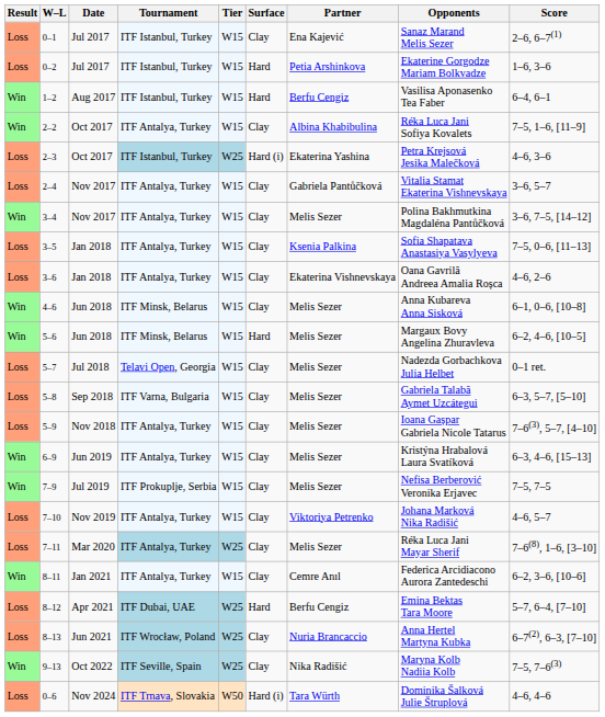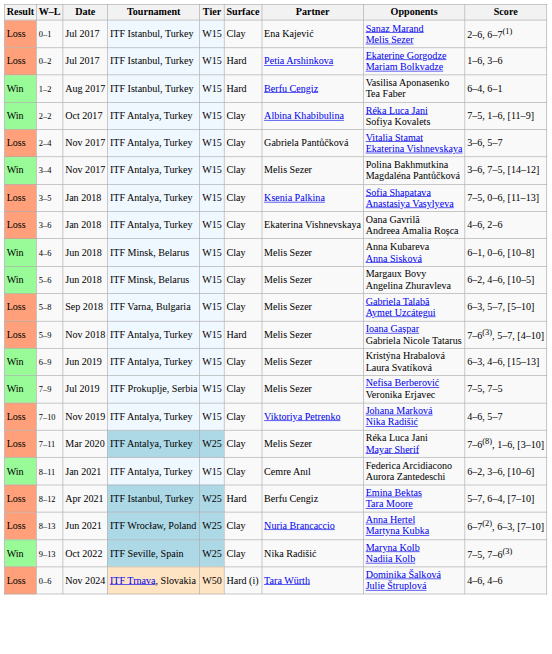 <table class="sortable wikitable">
 <tr>
 <th>Result</th>
 <th class="unsortable">W–L</th>
 <th>Date</th>
 <th>Tournament</th>
 <th>Tier</th>
 <th>Surface</th>
 <th>Partner</th>
 <th>Opponents</th>
 <th class="unsortable">Score</th>
 </tr>
 <tr>
 <td style="background:#ffa07a;">Loss</td>
 <td><small>0–1</small></td>
 <td>Jul 2017</td>
 <td bgcolor=#f0f8ff>ITF Istanbul, Turkey</td>
 <td bgcolor=#f0f8ff>W15</td>
 <td>Clay</td>
 <td> Ena Kajević</td>
 <td> <a href='#'>Sanaz Marand</a> <br>  <a href='#'>Melis Sezer</a></td>
 <td>2–6, 6–7<sup>(1)</sup></td>
 </tr>
 <tr>
 <td style="background:#ffa07a;">Loss</td>
 <td><small>0–2</small></td>
 <td>Jul 2017</td>
 <td bgcolor=#f0f8ff>ITF Istanbul, Turkey</td>
 <td bgcolor=#f0f8ff>W15</td>
 <td>Hard</td>
 <td> <a href='#'>Petia Arshinkova</a></td>
 <td> <a href='#'>Ekaterine Gorgodze</a> <br>  <a href='#'>Mariam Bolkvadze</a></td>
 <td>1–6, 3–6</td>
 </tr>
 <tr>
 <td style="background:#98fb98;">Win</td>
 <td><small>1–2</small></td>
 <td>Aug 2017</td>
 <td bgcolor=#f0f8ff>ITF Istanbul, Turkey</td>
 <td bgcolor=#f0f8ff>W15</td>
 <td>Hard</td>
 <td> <a href='#'>Berfu Cengiz</a></td>
 <td> Vasilisa Aponasenko <br>  Tea Faber</td>
 <td>6–4, 6–1</td>
 </tr>
 <tr>
 <td style="background:#98fb98;">Win</td>
 <td><small>2–2</small></td>
 <td>Oct 2017</td>
 <td bgcolor=#f0f8ff>ITF Antalya, Turkey</td>
 <td bgcolor=#f0f8ff>W15</td>
 <td>Clay</td>
 <td> <a href='#'>Albina Khabibulina</a></td>
 <td> <a href='#'>Réka Luca Jani</a> <br>  Sofiya Kovalets</td>
 <td>7–5, 1–6, [11–9]</td>
-</tr>
-<tr>
-<td style="background:#ffa07a;">Loss</td>
-<td><small>2–3</small></td>
-<td>Oct 2017</td>
-<td style="background:lightblue;">ITF Istanbul, Turkey</td>
-<td style="background:lightblue;">W25</td>
-<td>Hard (i)</td>
-<td> Ekaterina Yashina</td>
-<td> <a href='#'>Petra Krejsová</a> <br>  <a href='#'>Jesika Malečková</a></td>
-<td>4–6, 3–6</td>
 </tr>
 <tr>
 <td style="background:#ffa07a;">Loss</td>
 <td><small>2–4</small></td>
 <td>Nov 2017</td>
 <td bgcolor=#f0f8ff>ITF Antalya, Turkey</td>
 <td bgcolor=#f0f8ff>W15</td>
 <td>Clay</td>
 <td> Gabriela Pantůčková</td>
 <td> <a href='#'>Vitalia Stamat</a> <br>  <a href='#'>Ekaterina Vishnevskaya</a></td>
 <td>3–6, 5–7</td>
 </tr>
 <tr>
 <td style="background:#98fb98;">Win</td>
 <td><small>3–4</small></td>
 <td>Nov 2017</td>
 <td bgcolor=#f0f8ff>ITF Antalya, Turkey</td>
 <td bgcolor=#f0f8ff>W15</td>
 <td>Clay</td>
 <td> Melis Sezer</td>
 <td> Polina Bakhmutkina <br>  Magdaléna Pantůčková</td>
 <td>3–6, 7–5, [14–12]</td>
 </tr>
 <tr>
 <td style="background:#ffa07a;">Loss</td>
 <td><small>3–5</small></td>
 <td>Jan 2018</td>
 <td bgcolor=#f0f8ff>ITF Antalya, Turkey</td>
 <td bgcolor=#f0f8ff>W15</td>
 <td>Clay</td>
 <td> <a href='#'>Ksenia Palkina</a></td>
 <td> <a href='#'>Sofia Shapatava</a> <br>  <a href='#'>Anastasiya Vasylyeva</a></td>
 <td>7–5, 0–6, [11–13]</td>
 </tr>
 <tr>
 <td style="background:#ffa07a;">Loss</td>
 <td><small>3–6</small></td>
 <td>Jan 2018</td>
 <td bgcolor=#f0f8ff>ITF Antalya, Turkey</td>
 <td bgcolor=#f0f8ff>W15</td>
 <td>Clay</td>
 <td> Ekaterina Vishnevskaya</td>
 <td> Oana Gavrilă <br>  Andreea Amalia Roșca</td>
 <td>4–6, 2–6</td>
 </tr>
 <tr>
 <td style="background:#98fb98;">Win</td>
 <td><small>4–6</small></td>
 <td>Jun 2018</td>
 <td bgcolor=#f0f8ff>ITF Minsk, Belarus</td>
 <td bgcolor=#f0f8ff>W15</td>
 <td>Clay</td>
 <td> Melis Sezer</td>
 <td> Anna Kubareva <br>  <a href='#'>Anna Sisková</a></td>
 <td>6–1, 0–6, [10–8]</td>
 </tr>
 <tr>
 <td style="background:#98fb98;">Win</td>
 <td><small>5–6</small></td>
 <td>Jun 2018</td>
 <td bgcolor=#f0f8ff>ITF Minsk, Belarus</td>
 <td bgcolor=#f0f8ff>W15</td>
-<td>Hard</td>
+<td>Clay</td>
 <td> Melis Sezer</td>
 <td> Margaux Bovy <br>  Angelina Zhuravleva</td>
 <td>6–2, 4–6, [10–5]</td>
-</tr>
-<tr>
-<td style="background:#ffa07a;">Loss</td>
-<td><small>5–7</small></td>
-<td>Jul 2018</td>
-<td bgcolor=#f0f8ff><a href='#'>Telavi Open</a>, Georgia</td>
-<td bgcolor=#f0f8ff>W15</td>
-<td>Clay</td>
-<td> Melis Sezer</td>
-<td> Nadezda Gorbachkova <br>  <a href='#'>Julia Helbet</a></td>
-<td>0–1 ret.</td>
 </tr>
 <tr>
 <td style="background:#ffa07a;">Loss</td>
 <td><small>5–8</small></td>
 <td>Sep 2018</td>
 <td bgcolor=#f0f8ff>ITF Varna, Bulgaria</td>
 <td bgcolor=#f0f8ff>W15</td>
 <td>Clay</td>
 <td> Melis Sezer</td>
 <td> <a href='#'>Gabriela Talabă</a> <br>  <a href='#'>Aymet Uzcátegui</a></td>
 <td>6–3, 5–7, [5–10]</td>
 </tr>
 <tr>
 <td style="background:#ffa07a;">Loss</td>
 <td><small>5–9</small></td>
 <td>Nov 2018</td>
 <td bgcolor=#f0f8ff>ITF Antalya, Turkey</td>
 <td bgcolor=#f0f8ff>W15</td>
-<td>Clay</td>
+<td>Hard</td>
 <td> Melis Sezer</td>
 <td> <a href='#'>Ioana Gașpar</a> <br>  Gabriela Nicole Tatarus</td>
 <td>7–6<sup>(3)</sup>, 5–7, [4–10]</td>
 </tr>
 <tr>
 <td style="background:#98fb98;">Win</td>
 <td><small>6–9</small></td>
 <td>Jun 2019</td>
 <td bgcolor=#f0f8ff>ITF Antalya, Turkey</td>
 <td bgcolor=#f0f8ff>W15</td>
 <td>Clay</td>
 <td> Melis Sezer</td>
 <td> Kristýna Hrabalová <br>  Laura Svatíková</td>
 <td>6–3, 4–6, [15–13]</td>
 </tr>
 <tr>
 <td style="background:#98fb98;">Win</td>
 <td><small>7–9</small></td>
 <td>Jul 2019</td>
 <td bgcolor=#f0f8ff>ITF Prokuplje, Serbia</td>
 <td bgcolor=#f0f8ff>W15</td>
 <td>Clay</td>
 <td> Melis Sezer</td>
 <td> <a href='#'>Nefisa Berberović</a> <br>  Veronika Erjavec</td>
 <td>7–5, 7–5</td>
 </tr>
 <tr>
 <td style="background:#ffa07a;">Loss</td>
 <td><small>7–10</small></td>
 <td>Nov 2019</td>
 <td bgcolor=#f0f8ff>ITF Antalya, Turkey</td>
 <td bgcolor=#f0f8ff>W15</td>
 <td>Clay</td>
 <td> <a href='#'>Viktoriya Petrenko</a></td>
 <td> <a href='#'>Johana Marková</a> <br>  <a href='#'>Nika Radišić</a></td>
 <td>4–6, 5–7</td>
 </tr>
 <tr>
 <td style="background:#ffa07a;">Loss</td>
 <td><small>7–11</small></td>
 <td>Mar 2020</td>
 <td style="background:lightblue;">ITF Antalya, Turkey</td>
 <td style="background:lightblue;">W25</td>
 <td>Clay</td>
 <td> Melis Sezer</td>
 <td> Réka Luca Jani <br>  <a href='#'>Mayar Sherif</a></td>
 <td>7–6<sup>(8)</sup>, 1–6, [3–10]</td>
 </tr>
 <tr>
 <td style="background:#98fb98;">Win</td>
 <td><small>8–11</small></td>
 <td>Jan 2021</td>
 <td bgcolor=#f0f8ff>ITF Antalya, Turkey</td>
 <td bgcolor=#f0f8ff>W15</td>
 <td>Clay</td>
 <td> Cemre Anıl</td>
 <td> Federica Arcidiacono <br>  Aurora Zantedeschi</td>
 <td>6–2, 3–6, [10–6]</td>
 </tr>
 <tr>
 <td style="background:#ffa07a;">Loss</td>
 <td><small>8–12</small></td>
 <td>Apr 2021</td>
-<td style="background:lightblue;">ITF Dubai, UAE</td>
+<td style="background:lightblue;">ITF Istanbul, Turkey</td>
 <td style="background:lightblue;">W25</td>
 <td>Hard</td>
 <td> Berfu Cengiz</td>
 <td> <a href='#'>Emina Bektas</a> <br>  <a href='#'>Tara Moore</a></td>
 <td>5–7, 6–4, [7–10]</td>
 </tr>
 <tr>
 <td style="background:#ffa07a;">Loss</td>
 <td><small>8–13</small></td>
 <td>Jun 2021</td>
 <td style="background:lightblue;">ITF Wrocław, Poland</td>
 <td style="background:lightblue;">W25</td>
 <td>Clay</td>
 <td> <a href='#'>Nuria Brancaccio</a></td>
 <td> <a href='#'>Anna Hertel</a> <br>  <a href='#'>Martyna Kubka</a></td>
 <td>6–7<sup>(2)</sup>, 6–3, [7–10]</td>
 </tr>
 <tr>
 <td style="background:#98fb98;">Win</td>
 <td><small>9–13</small></td>
 <td>Oct 2022</td>
 <td style="background:lightblue;">ITF Seville, Spain</td>
 <td style="background:lightblue;">W25</td>
 <td>Clay</td>
 <td> Nika Radišić</td>
 <td> <a href='#'>Maryna Kolb</a> <br>  <a href='#'>Nadiia Kolb</a></td>
 <td>7–5, 7–6<sup>(3)</sup></td>
 </tr>
 <tr>
 <td style="background:#ffa07a;">Loss</td>
 <td><small>0–6</small></td>
 <td>Nov 2024</td>
 <td style="background:#ffe4c4;"><a href='#'>ITF Trnava</a>, Slovakia</td>
 <td style="background:#ffe4c4;">W50</td>
 <td>Hard (i)</td>
 <td> <a href='#'>Tara Würth</a></td>
 <td> <a href='#'>Dominika Šalková</a><br> <a href='#'>Julie Štruplová</a></td>
 <td>4–6, 4–6</td>
 </tr>
 </table>
